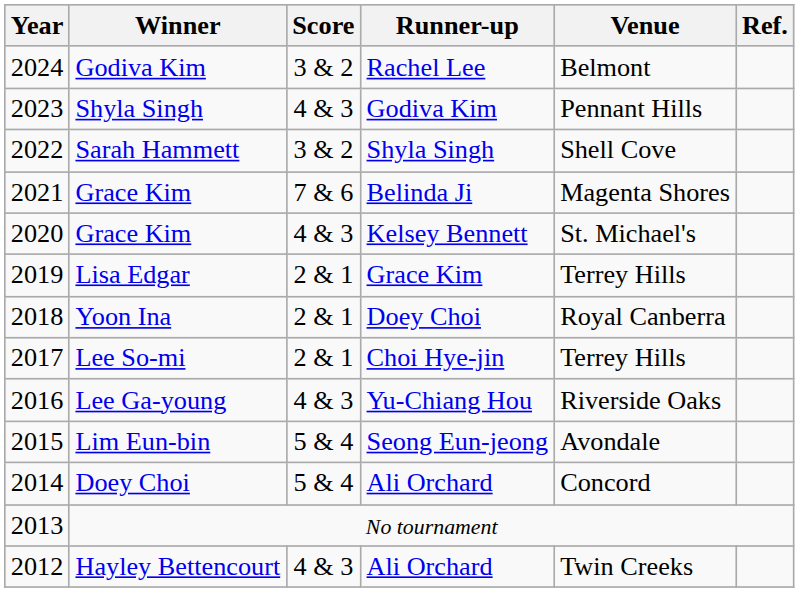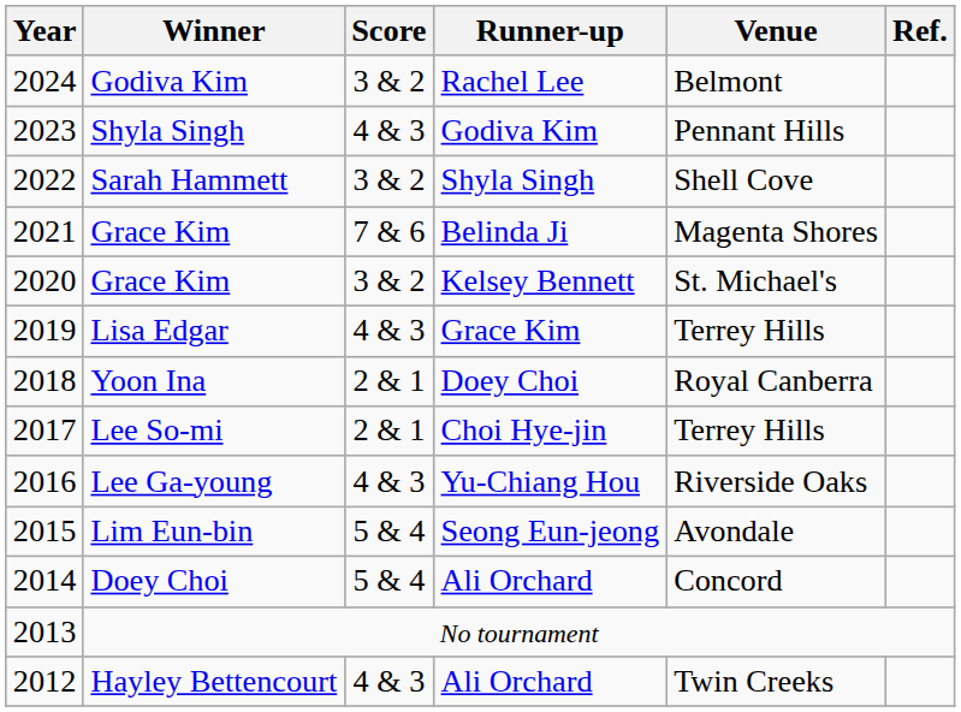 <table class=wikitable>
 <tr>
 <th>Year</th>
 <th>Winner</th>
 <th>Score</th>
 <th>Runner-up</th>
 <th>Venue</th>
 <th>Ref.</th>
 </tr>
 <tr>
 <td>2024</td>
 <td><a href='#'>Godiva Kim</a></td>
 <td align=center>3 & 2</td>
 <td><a href='#'>Rachel Lee</a></td>
 <td>Belmont</td>
 <td></td>
 </tr>
 <tr>
 <td>2023</td>
 <td><a href='#'>Shyla Singh</a></td>
 <td align=center>4 & 3</td>
 <td><a href='#'>Godiva Kim</a></td>
 <td>Pennant Hills</td>
 <td></td>
 </tr>
 <tr>
 <td>2022</td>
 <td><a href='#'>Sarah Hammett</a></td>
 <td align=center>3 & 2</td>
 <td><a href='#'>Shyla Singh</a></td>
 <td>Shell Cove</td>
 <td></td>
 </tr>
 <tr>
 <td>2021</td>
 <td><a href='#'>Grace Kim</a></td>
 <td align=center>7 & 6</td>
 <td><a href='#'>Belinda Ji</a></td>
 <td>Magenta Shores</td>
 <td></td>
 </tr>
 <tr>
 <td>2020</td>
 <td><a href='#'>Grace Kim</a></td>
-<td align=center>4 & 3</td>
+<td align=center>3 & 2</td>
 <td><a href='#'>Kelsey Bennett</a></td>
 <td>St. Michael's</td>
 <td></td>
 </tr>
 <tr>
 <td>2019</td>
 <td><a href='#'>Lisa Edgar</a></td>
-<td align=center>2 & 1</td>
+<td align=center>4 & 3</td>
 <td><a href='#'>Grace Kim</a></td>
 <td>Terrey Hills</td>
 <td></td>
 </tr>
 <tr>
 <td>2018</td>
 <td><a href='#'>Yoon Ina</a></td>
 <td align=center>2 & 1</td>
 <td><a href='#'>Doey Choi</a></td>
 <td>Royal Canberra</td>
 <td></td>
 </tr>
 <tr>
 <td>2017</td>
 <td><a href='#'>Lee So-mi</a></td>
 <td align=center>2 & 1</td>
 <td><a href='#'>Choi Hye-jin</a></td>
 <td>Terrey Hills</td>
 <td></td>
 </tr>
 <tr>
 <td>2016</td>
 <td><a href='#'>Lee Ga-young</a></td>
 <td align=center>4 & 3</td>
 <td><a href='#'>Yu-Chiang Hou</a></td>
 <td>Riverside Oaks</td>
 <td></td>
 </tr>
 <tr>
 <td>2015</td>
 <td><a href='#'>Lim Eun-bin</a></td>
 <td align=center>5 & 4</td>
 <td><a href='#'>Seong Eun-jeong</a></td>
 <td>Avondale</td>
 <td></td>
 </tr>
 <tr>
 <td>2014</td>
 <td><a href='#'>Doey Choi</a></td>
 <td align=center>5 & 4</td>
 <td><a href='#'>Ali Orchard</a></td>
 <td>Concord</td>
 <td></td>
 </tr>
 <tr>
 <td>2013</td>
 <td align=center colspan=6><small><em>No tournament</em></small></td>
 </tr>
 <tr>
 <td>2012</td>
 <td><a href='#'>Hayley Bettencourt</a></td>
 <td align=center>4 & 3</td>
 <td><a href='#'>Ali Orchard</a></td>
 <td>Twin Creeks</td>
 <td></td>
 </tr>
 </table>
